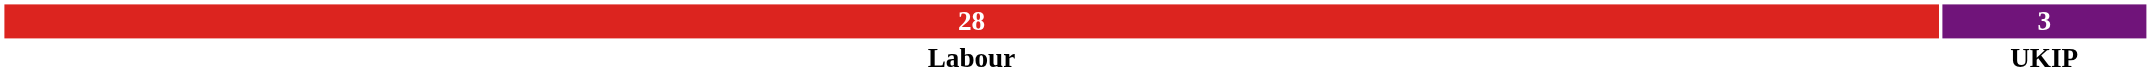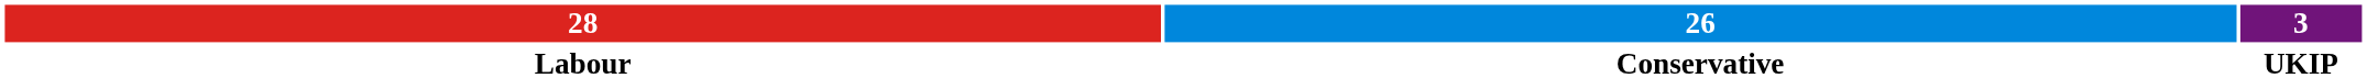 <table style="width:100%; text-align:center;">
 <tr style="color:white;">
 <td style="background:#dc241f; width:49.2%;"><strong>28</strong></td>
+<td style="background:#0087dc; width:45.6;"><strong>26</strong></td>
 <td style="background:#70147A; width:5.2%;"><strong>3</strong></td>
 </tr>
 <tr>
 <td><span><strong>Labour</strong></span></td>
+<td><span><strong>Conservative</strong></span></td>
 <td><span><strong>UKIP</strong></span></td>
 </tr>
 </table>
